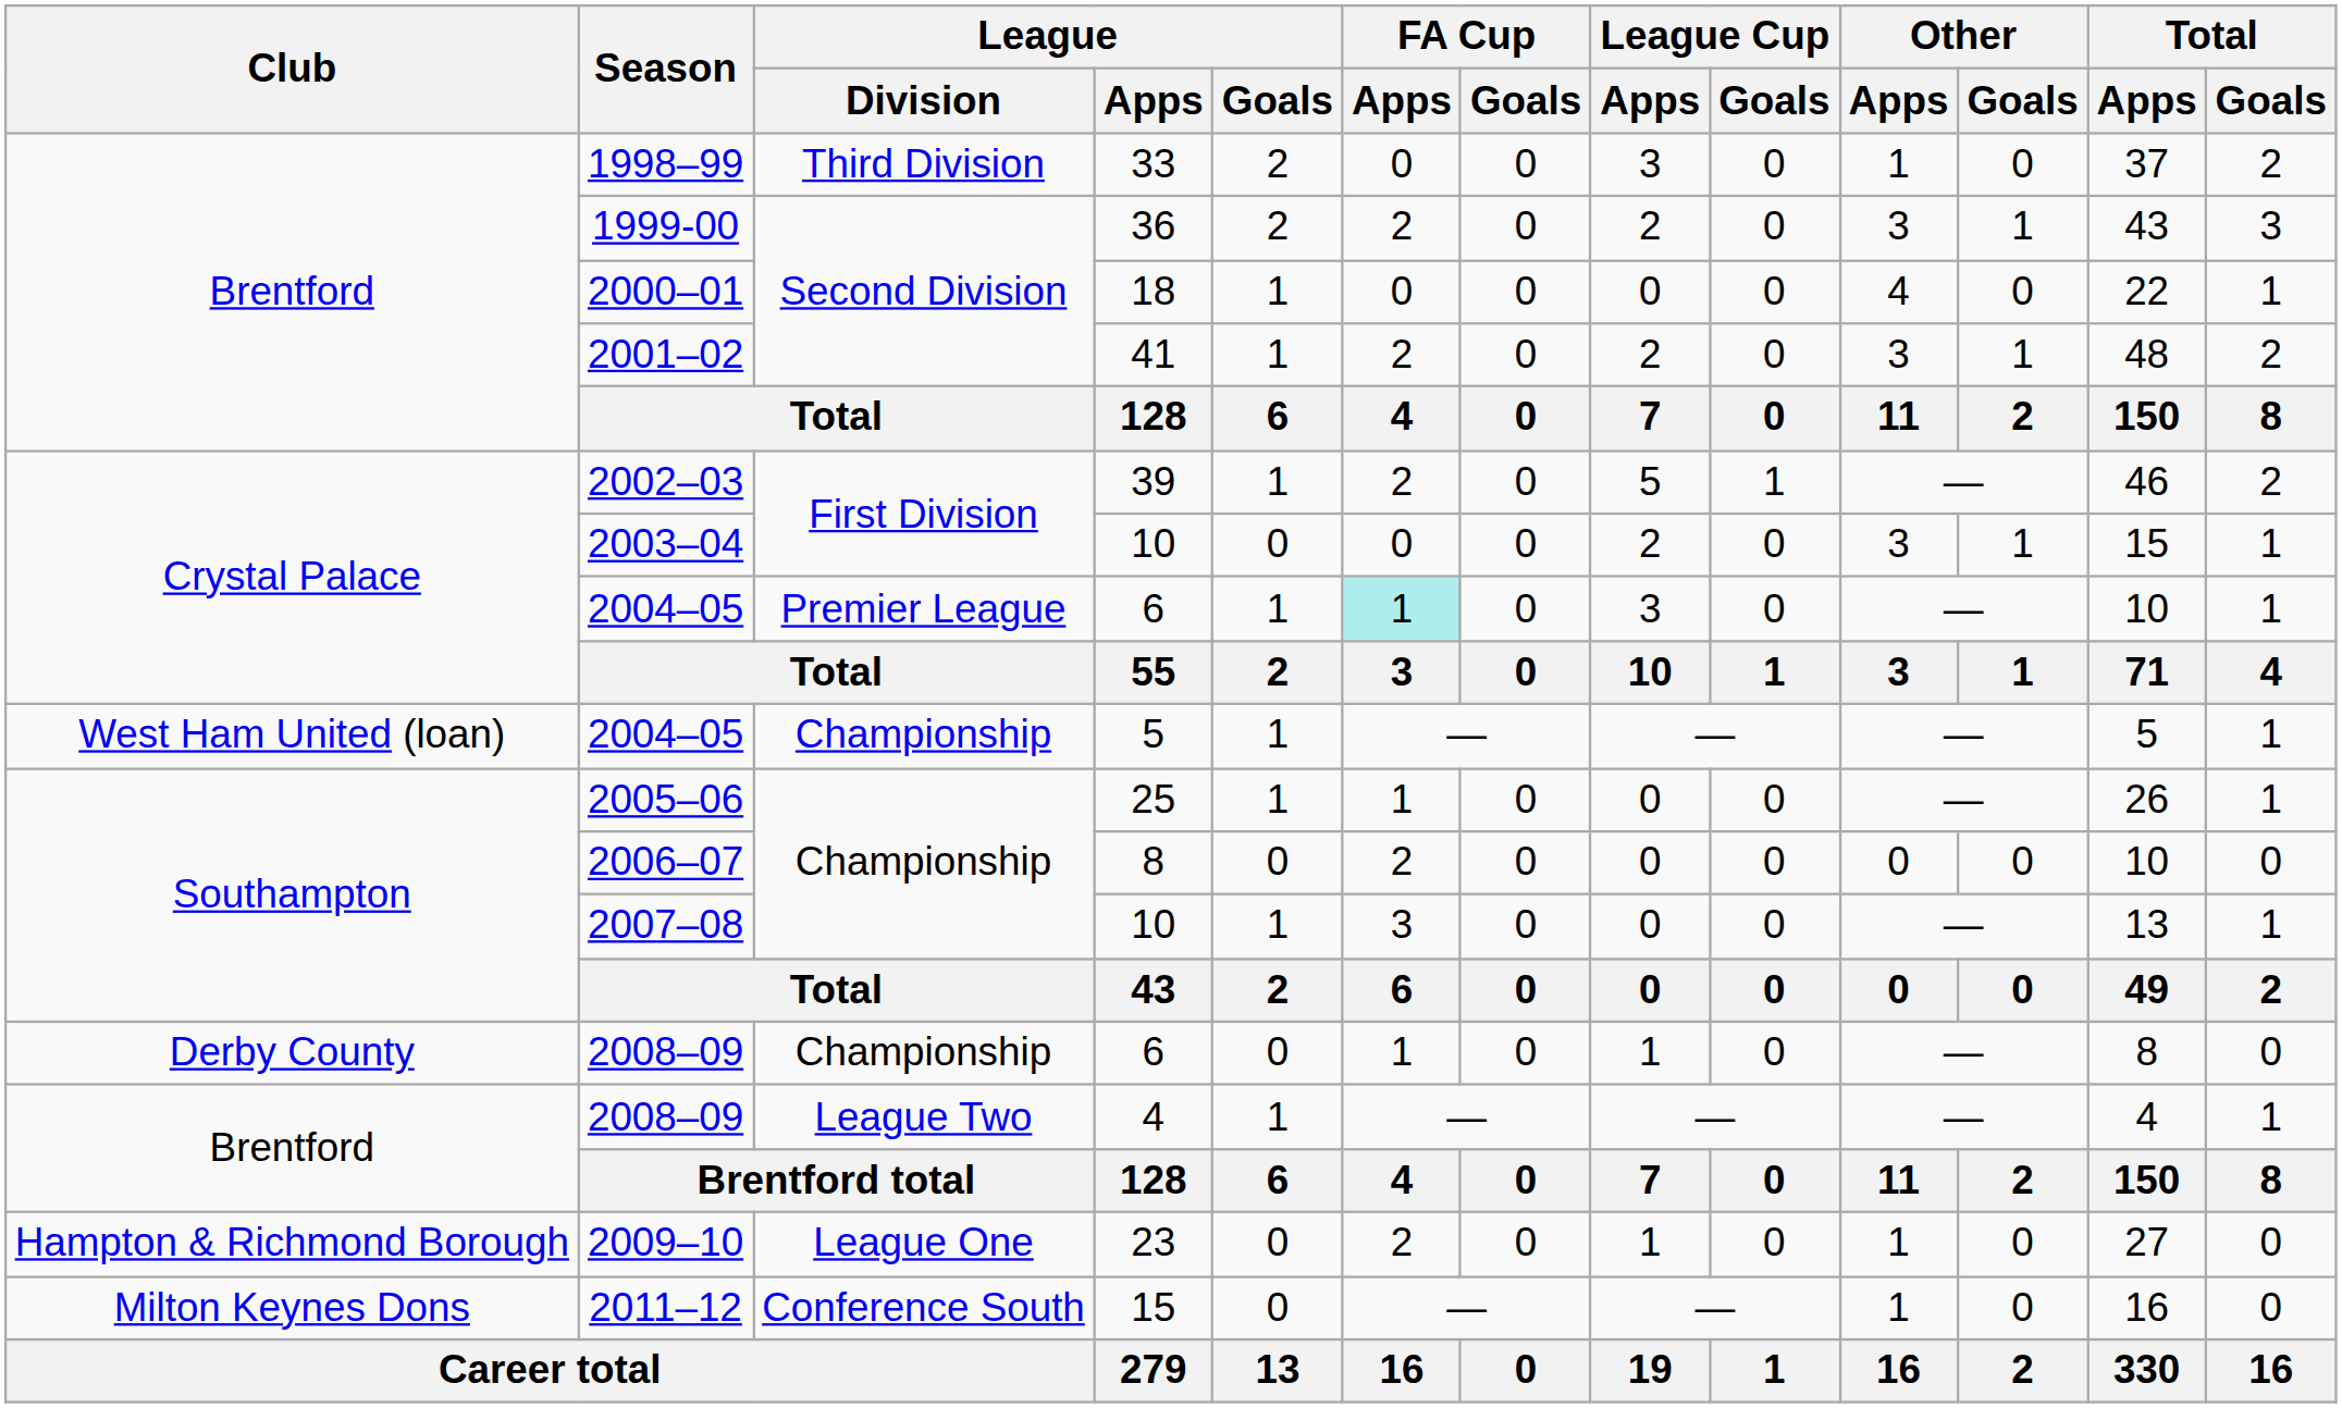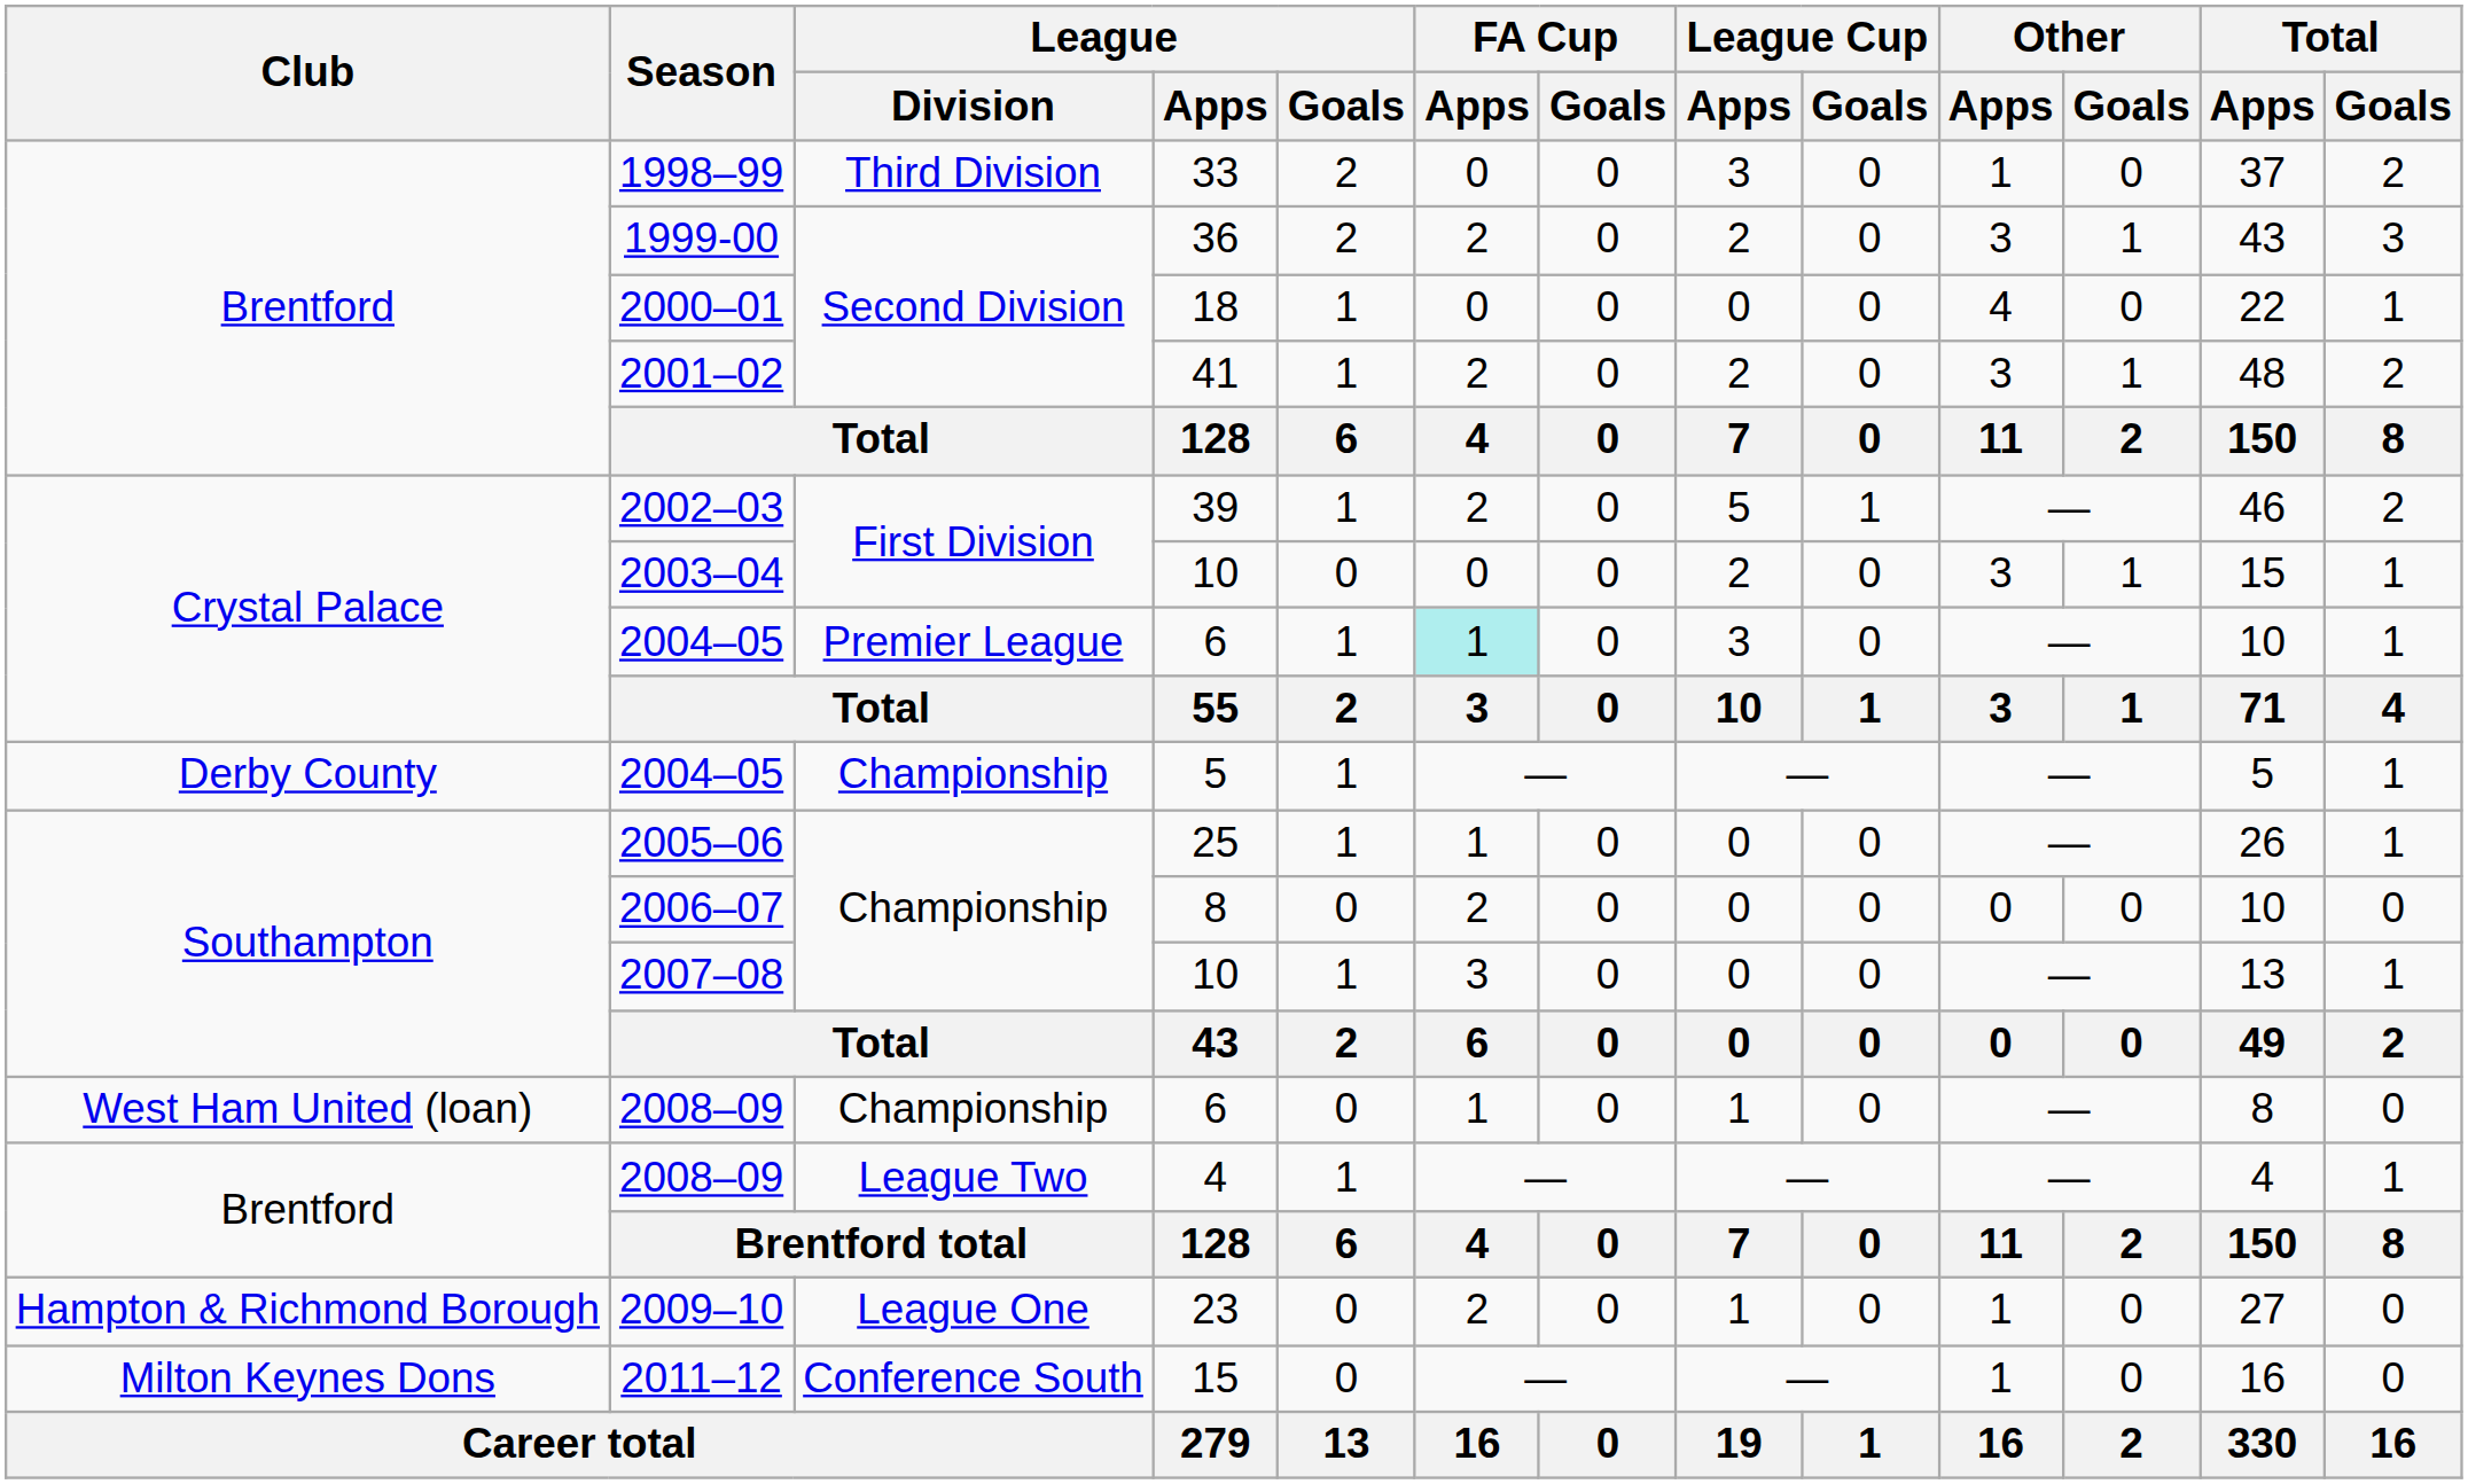 <table class="wikitable" style="text-align: center">
 <tr>
 <th rowspan="2">Club</th>
 <th rowspan="2">Season</th>
 <th colspan="3">League</th>
 <th colspan="2">FA Cup</th>
 <th colspan="2">League Cup</th>
 <th colspan="2">Other</th>
 <th colspan="2">Total</th>
 </tr>
 <tr>
 <th>Division</th>
 <th>Apps</th>
 <th>Goals</th>
 <th>Apps</th>
 <th>Goals</th>
 <th>Apps</th>
 <th>Goals</th>
 <th>Apps</th>
 <th>Goals</th>
 <th>Apps</th>
 <th>Goals</th>
 </tr>
 <tr>
 <td rowspan="5"><a href='#'>Brentford</a></td>
 <td><a href='#'>1998–99</a></td>
 <td><a href='#'>Third Division</a></td>
 <td>33</td>
 <td>2</td>
 <td>0</td>
 <td>0</td>
 <td>3</td>
 <td>0</td>
 <td>1</td>
 <td>0</td>
 <td>37</td>
 <td>2</td>
 </tr>
 <tr>
 <td><a href='#'>1999-00</a></td>
 <td rowspan="3"><a href='#'>Second Division</a></td>
 <td>36</td>
 <td>2</td>
 <td>2</td>
 <td>0</td>
 <td>2</td>
 <td>0</td>
 <td>3</td>
 <td>1</td>
 <td>43</td>
 <td>3</td>
 </tr>
 <tr>
 <td><a href='#'>2000–01</a></td>
 <td>18</td>
 <td>1</td>
 <td>0</td>
 <td>0</td>
 <td>0</td>
 <td>0</td>
 <td>4</td>
 <td>0</td>
 <td>22</td>
 <td>1</td>
 </tr>
 <tr>
 <td><a href='#'>2001–02</a></td>
 <td>41</td>
 <td>1</td>
 <td>2</td>
 <td>0</td>
 <td>2</td>
 <td>0</td>
 <td>3</td>
 <td>1</td>
 <td>48</td>
 <td>2</td>
 </tr>
 <tr>
 <th colspan="2">Total</th>
 <th>128</th>
 <th>6</th>
 <th>4</th>
 <th>0</th>
 <th>7</th>
 <th>0</th>
 <th>11</th>
 <th>2</th>
 <th>150</th>
 <th>8</th>
 </tr>
 <tr>
 <td rowspan="4"><a href='#'>Crystal Palace</a></td>
 <td><a href='#'>2002–03</a></td>
 <td rowspan="2"><a href='#'>First Division</a></td>
 <td>39</td>
 <td>1</td>
 <td>2</td>
 <td>0</td>
 <td>5</td>
 <td>1</td>
 <td colspan="2">―</td>
 <td>46</td>
 <td>2</td>
 </tr>
 <tr>
 <td><a href='#'>2003–04</a></td>
 <td>10</td>
 <td>0</td>
 <td>0</td>
 <td>0</td>
 <td>2</td>
 <td>0</td>
 <td>3</td>
 <td>1</td>
 <td>15</td>
 <td>1</td>
 </tr>
 <tr>
 <td><a href='#'>2004–05</a></td>
 <td><a href='#'>Premier League</a></td>
 <td>6</td>
 <td>1</td>
 <td style="background: paleturquoise;">1</td>
 <td>0</td>
 <td>3</td>
 <td>0</td>
 <td colspan="2">―</td>
 <td>10</td>
 <td>1</td>
 </tr>
 <tr>
 <th colspan="2">Total</th>
 <th>55</th>
 <th>2</th>
 <th>3</th>
 <th>0</th>
 <th>10</th>
 <th>1</th>
 <th>3</th>
 <th>1</th>
 <th>71</th>
 <th>4</th>
 </tr>
 <tr>
-<td><a href='#'>West Ham United</a> (loan)</td>
+<td><a href='#'>Derby County</a></td>
 <td><a href='#'>2004–05</a></td>
 <td><a href='#'>Championship</a></td>
 <td>5</td>
 <td>1</td>
 <td colspan="2">―</td>
 <td colspan="2">―</td>
 <td colspan="2">―</td>
 <td>5</td>
 <td>1</td>
 </tr>
 <tr>
 <td rowspan="4"><a href='#'>Southampton</a></td>
 <td><a href='#'>2005–06</a></td>
 <td rowspan="3">Championship</td>
 <td>25</td>
 <td>1</td>
 <td>1</td>
 <td>0</td>
 <td>0</td>
 <td>0</td>
 <td colspan="2">―</td>
 <td>26</td>
 <td>1</td>
 </tr>
 <tr>
 <td><a href='#'>2006–07</a></td>
 <td>8</td>
 <td>0</td>
 <td>2</td>
 <td>0</td>
 <td>0</td>
 <td>0</td>
 <td>0</td>
 <td>0</td>
 <td>10</td>
 <td>0</td>
 </tr>
 <tr>
 <td><a href='#'>2007–08</a></td>
 <td>10</td>
 <td>1</td>
 <td>3</td>
 <td>0</td>
 <td>0</td>
 <td>0</td>
 <td colspan="2">―</td>
 <td>13</td>
 <td>1</td>
 </tr>
 <tr>
 <th colspan="2">Total</th>
 <th>43</th>
 <th>2</th>
 <th>6</th>
 <th>0</th>
 <th>0</th>
 <th>0</th>
 <th>0</th>
 <th>0</th>
 <th>49</th>
 <th>2</th>
 </tr>
 <tr>
-<td><a href='#'>Derby County</a></td>
+<td><a href='#'>West Ham United</a> (loan)</td>
 <td><a href='#'>2008–09</a></td>
 <td>Championship</td>
 <td>6</td>
 <td>0</td>
 <td>1</td>
 <td>0</td>
 <td>1</td>
 <td>0</td>
 <td colspan="2">―</td>
 <td>8</td>
 <td>0</td>
 </tr>
 <tr>
 <td rowspan="2">Brentford</td>
 <td><a href='#'>2008–09</a></td>
 <td><a href='#'>League Two</a></td>
 <td>4</td>
 <td>1</td>
 <td colspan="2">―</td>
 <td colspan="2">―</td>
 <td colspan="2">―</td>
 <td>4</td>
 <td>1</td>
 </tr>
 <tr>
 <th colspan="2">Brentford total</th>
 <th>128</th>
 <th>6</th>
 <th>4</th>
 <th>0</th>
 <th>7</th>
 <th>0</th>
 <th>11</th>
 <th>2</th>
 <th>150</th>
 <th>8</th>
 </tr>
 <tr>
 <td><a href='#'>Hampton & Richmond Borough</a></td>
 <td><a href='#'>2009–10</a></td>
 <td><a href='#'>League One</a></td>
 <td>23</td>
 <td>0</td>
 <td>2</td>
 <td>0</td>
 <td>1</td>
 <td>0</td>
 <td>1</td>
 <td>0</td>
 <td>27</td>
 <td>0</td>
 </tr>
 <tr>
 <td><a href='#'>Milton Keynes Dons</a></td>
 <td><a href='#'>2011–12</a></td>
 <td><a href='#'>Conference South</a></td>
 <td>15</td>
 <td>0</td>
 <td colspan="2">―</td>
 <td colspan="2">―</td>
 <td>1</td>
 <td>0</td>
 <td>16</td>
 <td>0</td>
 </tr>
 <tr>
 <th colspan="3">Career total</th>
 <th>279</th>
 <th>13</th>
 <th>16</th>
 <th>0</th>
 <th>19</th>
 <th>1</th>
 <th>16</th>
 <th>2</th>
 <th>330</th>
 <th>16</th>
 </tr>
 </table>
